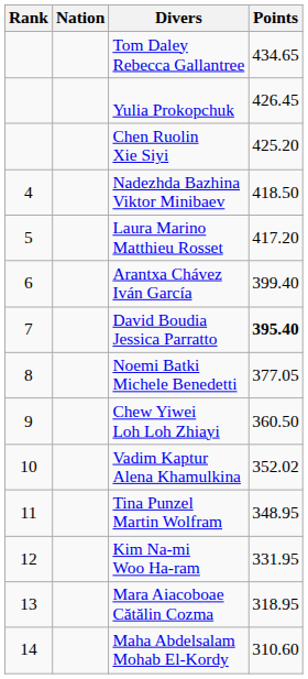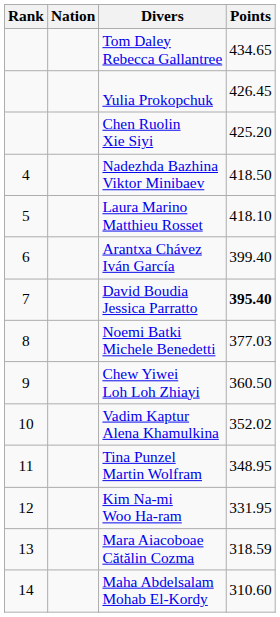 <table class="wikitable sortable" style="text-align:center">
 <tr>
 <th>Rank</th>
 <th>Nation</th>
 <th>Divers</th>
 <th>Points</th>
 </tr>
 <tr>
 <td></td>
 <td align=left></td>
 <td align=left><a href='#'>Tom Daley</a><br><a href='#'>Rebecca Gallantree</a></td>
 <td>434.65</td>
 </tr>
 <tr>
 <td></td>
 <td align=left></td>
 <td align=left><br><a href='#'>Yulia Prokopchuk</a></td>
 <td>426.45</td>
 </tr>
 <tr>
 <td></td>
 <td align=left></td>
 <td align=left><a href='#'>Chen Ruolin</a><br><a href='#'>Xie Siyi</a></td>
 <td>425.20</td>
 </tr>
 <tr>
 <td>4</td>
 <td align=left></td>
 <td align=left><a href='#'>Nadezhda Bazhina</a><br><a href='#'>Viktor Minibaev</a></td>
 <td>418.50</td>
 </tr>
 <tr>
 <td>5</td>
 <td align=left></td>
 <td align=left><a href='#'>Laura Marino</a><br><a href='#'>Matthieu Rosset</a></td>
-<td>417.20</td>
+<td>418.10</td>
 </tr>
 <tr>
 <td>6</td>
 <td align=left></td>
 <td align=left><a href='#'>Arantxa Chávez</a><br><a href='#'>Iván García</a></td>
 <td>399.40</td>
 </tr>
 <tr>
 <td>7</td>
 <td align=left></td>
 <td align=left><a href='#'>David Boudia</a><br><a href='#'>Jessica Parratto</a></td>
 <td><strong>395.40</strong></td>
 </tr>
 <tr>
 <td>8</td>
 <td align=left></td>
 <td align=left><a href='#'>Noemi Batki</a><br><a href='#'>Michele Benedetti</a></td>
-<td>377.05</td>
+<td>377.03</td>
 </tr>
 <tr>
 <td>9</td>
 <td align=left></td>
 <td align=left><a href='#'>Chew Yiwei</a><br><a href='#'>Loh Loh Zhiayi</a></td>
 <td>360.50</td>
 </tr>
 <tr>
 <td>10</td>
 <td align=left></td>
 <td align=left><a href='#'>Vadim Kaptur</a><br><a href='#'>Alena Khamulkina</a></td>
 <td>352.02</td>
 </tr>
 <tr>
 <td>11</td>
 <td align=left></td>
 <td align=left><a href='#'>Tina Punzel</a><br><a href='#'>Martin Wolfram</a></td>
 <td>348.95</td>
 </tr>
 <tr>
 <td>12</td>
 <td align=left></td>
 <td align=left><a href='#'>Kim Na-mi</a><br><a href='#'>Woo Ha-ram</a></td>
 <td>331.95</td>
 </tr>
 <tr>
 <td>13</td>
 <td align=left></td>
 <td align=left><a href='#'>Mara Aiacoboae</a><br><a href='#'>Cătălin Cozma</a></td>
-<td>318.95</td>
+<td>318.59</td>
 </tr>
 <tr>
 <td>14</td>
 <td align=left></td>
 <td align=left><a href='#'>Maha Abdelsalam</a><br><a href='#'>Mohab El-Kordy</a></td>
 <td>310.60</td>
 </tr>
 </table>
